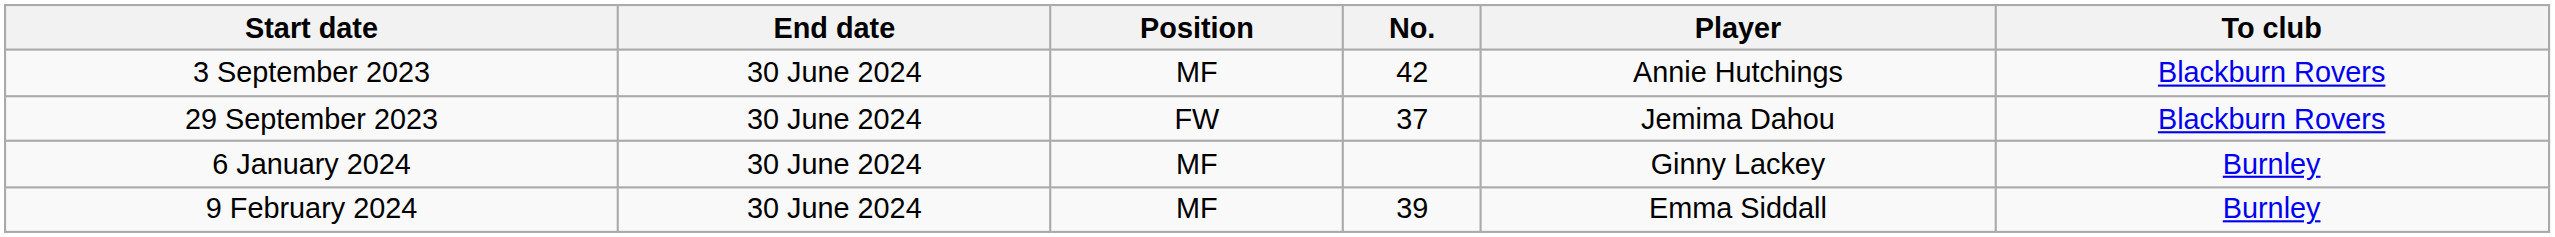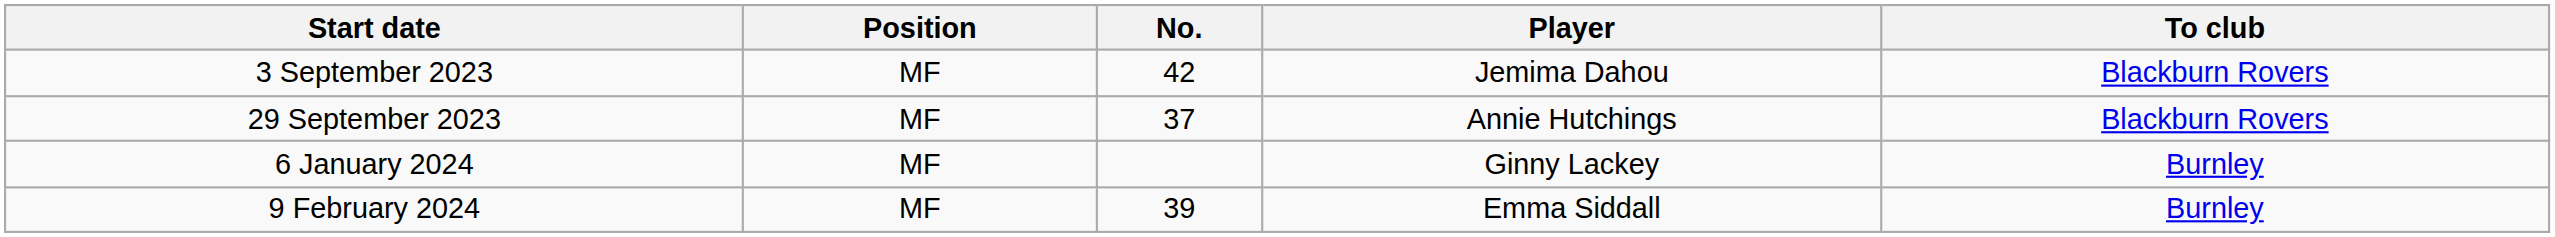 <table class="wikitable sortable" style="width:95%; text-align:center; font-size:85%; text-align:centre;">
 <tr>
 <th>Start date</th>
-<th>End date</th>
 <th>Position</th>
 <th>No.</th>
 <th>Player</th>
 <th>To club</th>
 </tr>
 <tr>
 <td>3 September 2023</td>
-<td>30 June 2024</td>
 <td>MF</td>
 <td>42</td>
+<td> Jemima Dahou</td>
+<td> <a href='#'>Blackburn Rovers</a></td>
+</tr>
+<tr>
+<td>29 September 2023</td>
+<td>MF</td>
+<td>37</td>
 <td> Annie Hutchings</td>
 <td> <a href='#'>Blackburn Rovers</a></td>
 </tr>
 <tr>
-<td>29 September 2023</td>
-<td>30 June 2024</td>
-<td>FW</td>
-<td>37</td>
-<td> Jemima Dahou</td>
-<td> <a href='#'>Blackburn Rovers</a></td>
-</tr>
-<tr>
 <td>6 January 2024</td>
-<td>30 June 2024</td>
 <td>MF</td>
 <td></td>
 <td> Ginny Lackey</td>
 <td> <a href='#'>Burnley</a></td>
 </tr>
 <tr>
 <td>9 February 2024</td>
-<td>30 June 2024</td>
 <td>MF</td>
 <td>39</td>
 <td> Emma Siddall</td>
 <td> <a href='#'>Burnley</a></td>
 </tr>
 </table>
